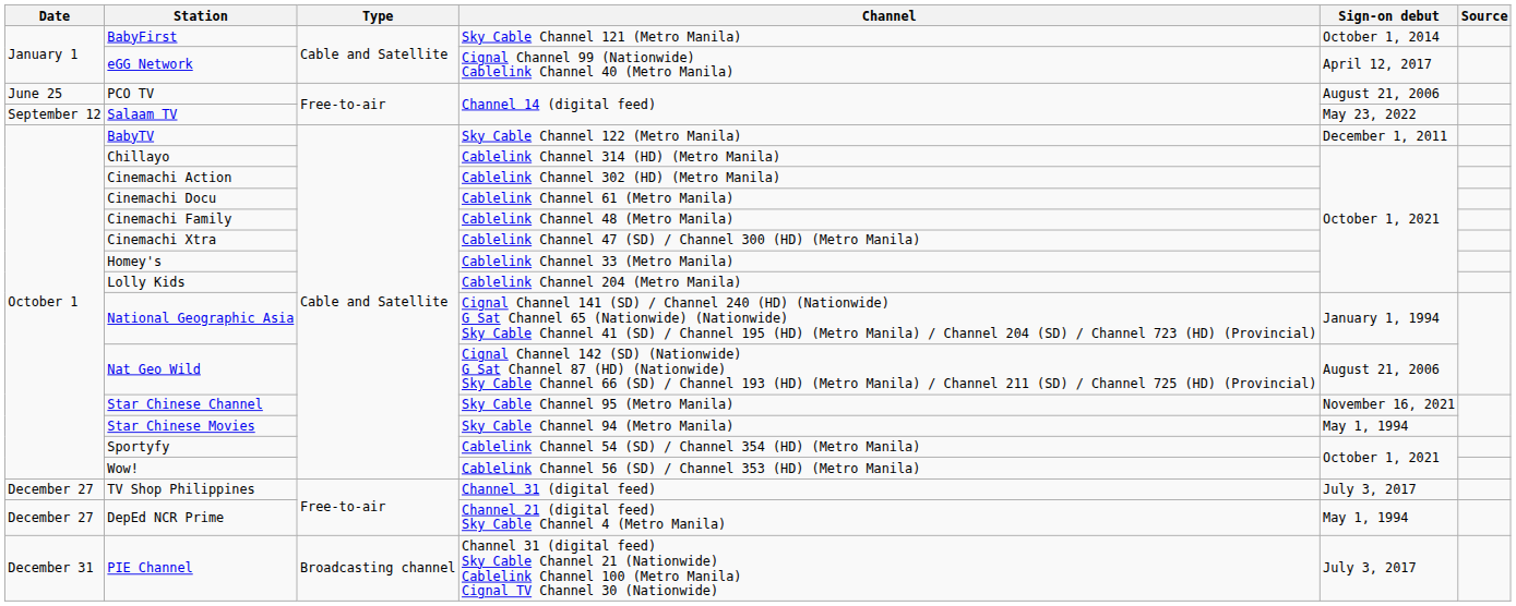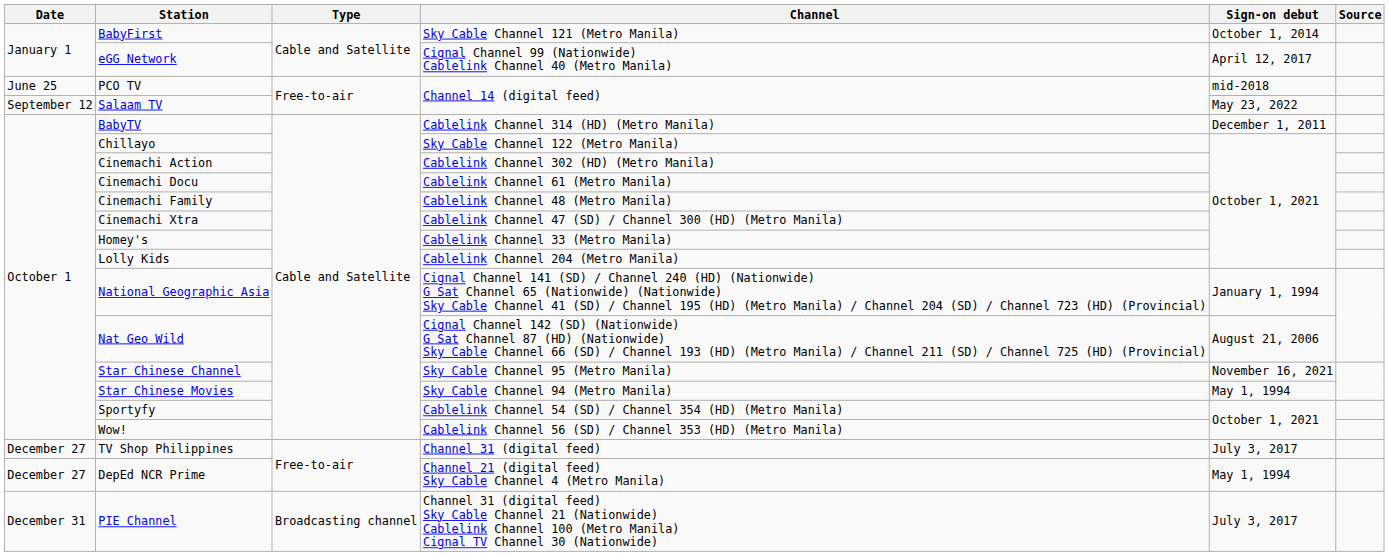 <table class="wikitable">
 <tr>
 <th>Date</th>
 <th>Station</th>
 <th>Type</th>
 <th>Channel</th>
 <th>Sign-on debut</th>
 <th>Source</th>
 </tr>
 <tr>
 <td rowspan="2">January 1</td>
 <td><a href='#'>BabyFirst</a></td>
 <td rowspan="2">Cable and Satellite</td>
 <td><a href='#'>Sky Cable</a> Channel 121 (Metro Manila)</td>
 <td>October 1, 2014</td>
 <td></td>
 </tr>
 <tr>
 <td><a href='#'>eGG Network</a></td>
 <td><a href='#'>Cignal</a> Channel 99 (Nationwide)<br><a href='#'>Cablelink</a> Channel 40 (Metro Manila)</td>
 <td>April 12, 2017</td>
 <td></td>
 </tr>
 <tr>
 <td>June 25</td>
 <td>PCO TV</td>
 <td rowspan="2">Free-to-air</td>
 <td rowspan="2"><a href='#'>Channel 14</a> (digital feed)</td>
-<td>August 21, 2006</td>
+<td>mid-2018</td>
 </tr>
 <tr>
 <td>September 12</td>
 <td><a href='#'>Salaam TV</a></td>
 <td>May 23, 2022</td>
 <td></td>
 </tr>
 <tr>
 <td rowspan="14">October 1</td>
 <td><a href='#'>BabyTV</a></td>
 <td rowspan="14">Cable and Satellite</td>
-<td><a href='#'>Sky Cable</a> Channel 122 (Metro Manila)</td>
+<td><a href='#'>Cablelink</a> Channel 314 (HD) (Metro Manila)</td>
 <td>December 1, 2011</td>
 <td></td>
 </tr>
 <tr>
 <td>Chillayo</td>
-<td><a href='#'>Cablelink</a> Channel 314 (HD) (Metro Manila)</td>
+<td><a href='#'>Sky Cable</a> Channel 122 (Metro Manila)</td>
 <td rowspan="7">October 1, 2021</td>
 <td></td>
 </tr>
 <tr>
 <td>Cinemachi Action</td>
 <td><a href='#'>Cablelink</a> Channel 302 (HD) (Metro Manila)</td>
 <td></td>
 </tr>
 <tr>
 <td>Cinemachi Docu</td>
 <td><a href='#'>Cablelink</a> Channel 61 (Metro Manila)</td>
 <td></td>
 </tr>
 <tr>
 <td>Cinemachi Family</td>
 <td><a href='#'>Cablelink</a> Channel 48 (Metro Manila)</td>
 <td></td>
 </tr>
 <tr>
 <td>Cinemachi Xtra</td>
 <td><a href='#'>Cablelink</a> Channel 47 (SD) / Channel 300 (HD) (Metro Manila)</td>
 <td></td>
 </tr>
 <tr>
 <td>Homey's</td>
 <td><a href='#'>Cablelink</a> Channel 33 (Metro Manila)</td>
 <td></td>
 </tr>
 <tr>
 <td>Lolly Kids</td>
 <td><a href='#'>Cablelink</a> Channel 204 (Metro Manila)</td>
 <td></td>
 </tr>
 <tr>
 <td><a href='#'>National Geographic Asia</a></td>
 <td><a href='#'>Cignal</a> Channel 141 (SD) / Channel 240 (HD) (Nationwide)<br><a href='#'>G Sat</a> Channel 65 (Nationwide) (Nationwide)<br><a href='#'>Sky Cable</a> Channel 41 (SD) / Channel 195 (HD) (Metro Manila) / Channel 204 (SD) / Channel 723 (HD) (Provincial)</td>
 <td>January 1, 1994</td>
 <td rowspan="2"></td>
 </tr>
 <tr>
 <td><a href='#'>Nat Geo Wild</a></td>
 <td><a href='#'>Cignal</a> Channel 142 (SD) (Nationwide)<br><a href='#'>G Sat</a> Channel 87 (HD) (Nationwide)<br><a href='#'>Sky Cable</a> Channel 66 (SD) / Channel 193 (HD) (Metro Manila) / Channel 211 (SD) / Channel 725 (HD) (Provincial)</td>
 <td>August 21, 2006</td>
 </tr>
 <tr>
 <td><a href='#'>Star Chinese Channel</a></td>
 <td><a href='#'>Sky Cable</a> Channel 95 (Metro Manila)</td>
 <td>November 16, 2021</td>
 <td rowspan="2"></td>
 </tr>
 <tr>
 <td><a href='#'>Star Chinese Movies</a></td>
 <td><a href='#'>Sky Cable</a> Channel 94 (Metro Manila)</td>
 <td>May 1, 1994</td>
 </tr>
 <tr>
 <td>Sportyfy</td>
 <td><a href='#'>Cablelink</a> Channel 54 (SD) / Channel 354 (HD) (Metro Manila)</td>
 <td rowspan="2">October 1, 2021</td>
 <td></td>
 </tr>
 <tr>
 <td>Wow!</td>
 <td><a href='#'>Cablelink</a> Channel 56 (SD) / Channel 353 (HD) (Metro Manila)</td>
 <td></td>
 </tr>
 <tr>
 <td>December 27</td>
 <td>TV Shop Philippines</td>
 <td rowspan="2">Free-to-air</td>
 <td><a href='#'>Channel 31</a> (digital feed)</td>
 <td>July 3, 2017</td>
 <td></td>
 </tr>
 <tr>
 <td>December 27</td>
 <td>DepEd NCR Prime</td>
 <td><a href='#'>Channel 21</a> (digital feed)<br><a href='#'>Sky Cable</a> Channel 4 (Metro Manila)</td>
 <td>May 1, 1994</td>
 <td></td>
 </tr>
 <tr>
 <td>December 31</td>
 <td><a href='#'>PIE Channel</a></td>
 <td>Broadcasting channel</td>
 <td>Channel 31 (digital feed)<br><a href='#'>Sky Cable</a> Channel 21 (Nationwide)<br><a href='#'>Cablelink</a> Channel 100 (Metro Manila)<br><a href='#'>Cignal TV</a> Channel 30 (Nationwide)<br></td>
 <td>July 3, 2017</td>
 <td></td>
 </tr>
 </table>
